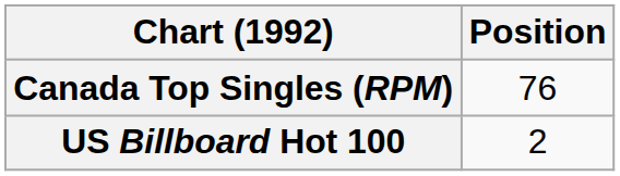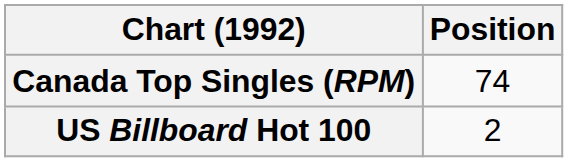 <table class="wikitable plainrowheaders" style="text-align:center">
 <tr>
 <th>Chart (1992)</th>
 <th>Position</th>
 </tr>
 <tr>
 <th scope="row">Canada Top Singles (<em>RPM</em>)</th>
-<td>76</td>
+<td>74</td>
 </tr>
 <tr>
 <th scope="row">US <em>Billboard</em> Hot 100</th>
 <td>2</td>
 </tr>
 </table>
